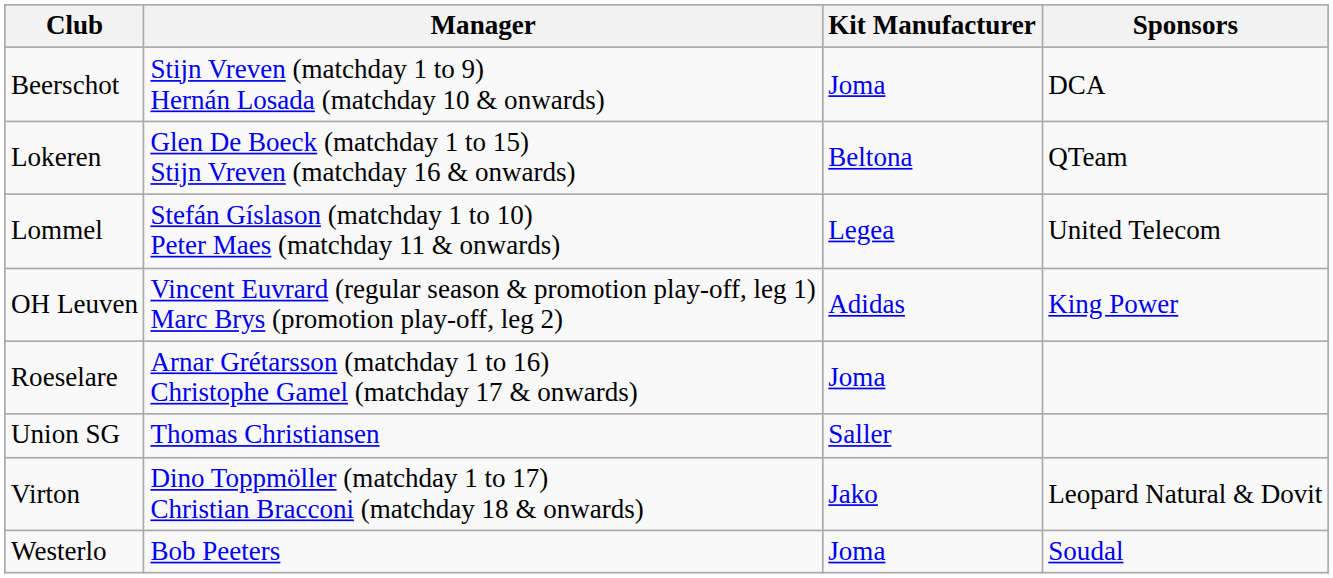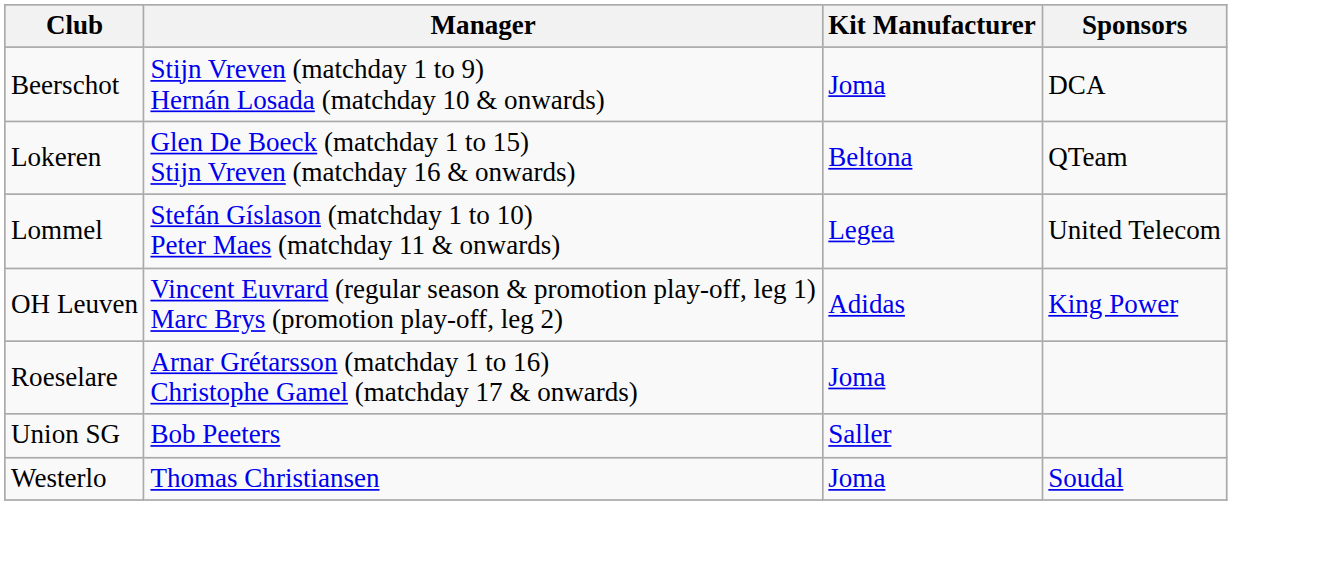 <table class="wikitable sortable" style="text-align: left;">
 <tr>
 <th>Club</th>
 <th>Manager</th>
 <th>Kit Manufacturer</th>
 <th>Sponsors</th>
 </tr>
 <tr>
 <td>Beerschot</td>
 <td> <a href='#'>Stijn Vreven</a> (matchday 1 to 9) <br>  <a href='#'>Hernán Losada</a> (matchday 10 & onwards)</td>
 <td><a href='#'>Joma</a></td>
 <td>DCA</td>
 </tr>
 <tr>
 <td>Lokeren</td>
 <td> <a href='#'>Glen De Boeck</a> (matchday 1 to 15) <br>  <a href='#'>Stijn Vreven</a> (matchday 16 & onwards)</td>
 <td><a href='#'>Beltona</a></td>
 <td>QTeam</td>
 </tr>
 <tr>
 <td>Lommel</td>
 <td> <a href='#'>Stefán Gíslason</a> (matchday 1 to 10) <br>  <a href='#'>Peter Maes</a> (matchday 11 & onwards)</td>
 <td><a href='#'>Legea</a></td>
 <td>United Telecom</td>
 </tr>
 <tr>
 <td>OH Leuven</td>
 <td> <a href='#'>Vincent Euvrard</a> (regular season & promotion play-off, leg 1)  <br>  <a href='#'>Marc Brys</a> (promotion play-off, leg 2)</td>
 <td><a href='#'>Adidas</a></td>
 <td><a href='#'>King Power</a></td>
 </tr>
 <tr>
 <td>Roeselare</td>
 <td> <a href='#'>Arnar Grétarsson</a> (matchday 1 to 16) <br>  <a href='#'>Christophe Gamel</a> (matchday 17 & onwards)</td>
 <td><a href='#'>Joma</a></td>
 <td></td>
 </tr>
 <tr>
 <td>Union SG</td>
-<td> <a href='#'>Thomas Christiansen</a></td>
+<td> <a href='#'>Bob Peeters</a></td>
 <td><a href='#'>Saller</a></td>
 <td></td>
 </tr>
 <tr>
-<td>Virton</td>
-<td> <a href='#'>Dino Toppmöller</a> (matchday 1 to 17) <br>  <a href='#'>Christian Bracconi</a> (matchday 18 & onwards)</td>
-<td><a href='#'>Jako</a></td>
-<td>Leopard Natural & Dovit</td>
-</tr>
-<tr>
 <td>Westerlo</td>
-<td> <a href='#'>Bob Peeters</a></td>
+<td> <a href='#'>Thomas Christiansen</a></td>
 <td><a href='#'>Joma</a></td>
 <td><a href='#'>Soudal</a></td>
 </tr>
 </table>
